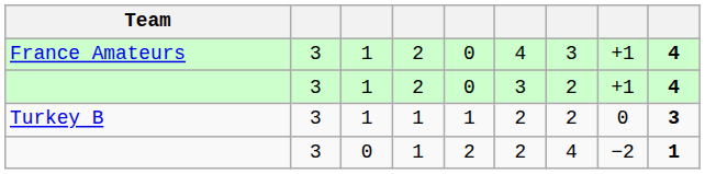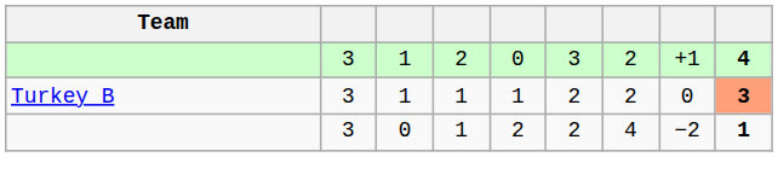 <table class="wikitable" style="text-align: center; font-size: 90%;">
 <tr>
 <th width=165>Team</th>
 <th width=25></th>
 <th width=25></th>
 <th width=25></th>
 <th width=25></th>
 <th width=25></th>
 <th width=25></th>
 <th width=25></th>
 <th width=25></th>
-</tr>
-<tr style="background:#cfc;">
-<td align="left"> <a href='#'>France Amateurs</a></td>
-<td>3</td>
-<td>1</td>
-<td>2</td>
-<td>0</td>
-<td>4</td>
-<td>3</td>
-<td>+1</td>
-<td><strong>4</strong></td>
 </tr>
 <tr style="background:#cfc;">
 <td align="left"></td>
 <td>3</td>
 <td>1</td>
 <td>2</td>
 <td>0</td>
 <td>3</td>
 <td>2</td>
 <td>+1</td>
 <td><strong>4</strong></td>
 </tr>
 <tr>
 <td align="left"> <a href='#'>Turkey B</a></td>
 <td>3</td>
 <td>1</td>
 <td>1</td>
 <td>1</td>
 <td>2</td>
 <td>2</td>
 <td>0</td>
-<td><strong>3</strong></td>
+<td style="background: lightsalmon;"><strong>3</strong></td>
 </tr>
 <tr>
 <td align="left"></td>
 <td>3</td>
 <td>0</td>
 <td>1</td>
 <td>2</td>
 <td>2</td>
 <td>4</td>
 <td>−2</td>
 <td><strong>1</strong></td>
 </tr>
 </table>
